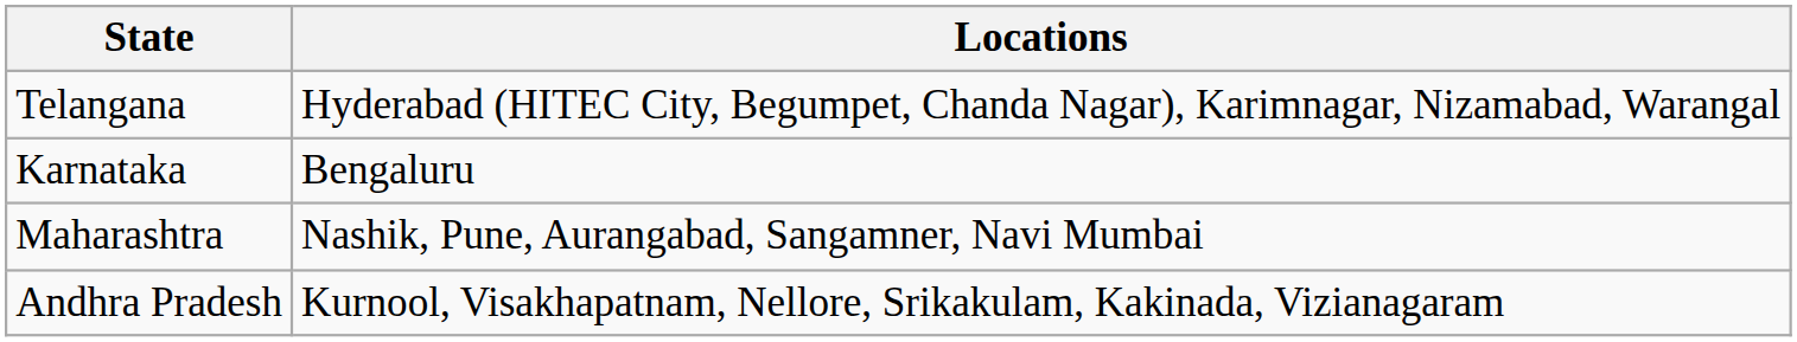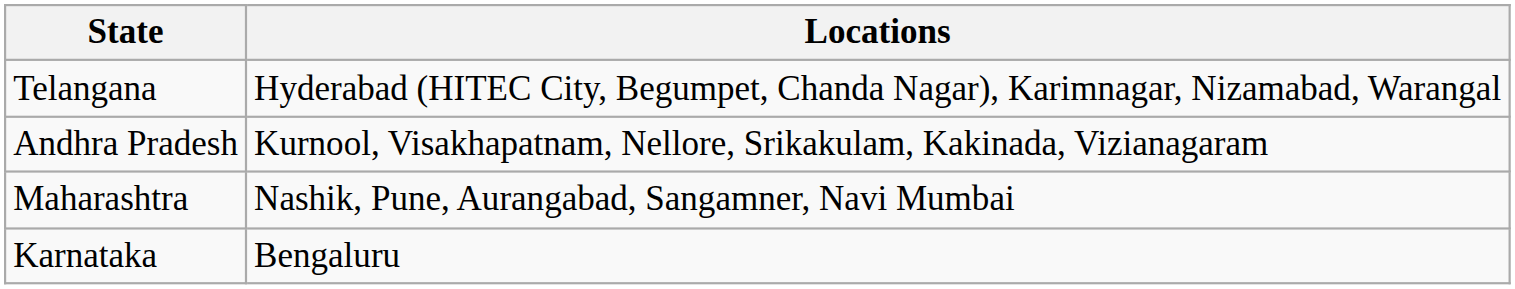 <table class="wikitable">
 <tr>
 <th>State</th>
 <th>Locations</th>
 </tr>
 <tr>
 <td>Telangana</td>
 <td>Hyderabad (HITEC City, Begumpet, Chanda Nagar), Karimnagar, Nizamabad, Warangal</td>
 </tr>
 <tr>
-<td>Karnataka</td>
-<td>Bengaluru</td>
+<td>Andhra Pradesh</td>
+<td>Kurnool, Visakhapatnam, Nellore, Srikakulam, Kakinada, Vizianagaram</td>
 </tr>
 <tr>
 <td>Maharashtra</td>
 <td>Nashik, Pune, Aurangabad, Sangamner, Navi Mumbai</td>
 </tr>
 <tr>
-<td>Andhra Pradesh</td>
-<td>Kurnool, Visakhapatnam, Nellore, Srikakulam, Kakinada, Vizianagaram</td>
+<td>Karnataka</td>
+<td>Bengaluru</td>
 </tr>
 </table>
